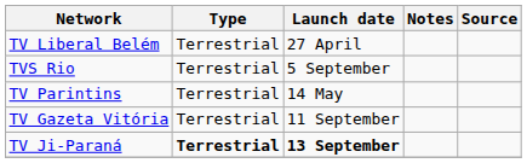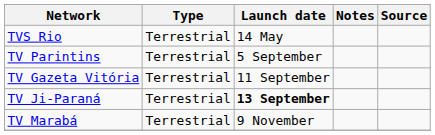 <table class="wikitable sortable">
 <tr>
 <th>Network</th>
 <th>Type</th>
 <th>Launch date</th>
 <th>Notes</th>
 <th>Source</th>
 </tr>
 <tr>
-<td><a href='#'>TV Liberal Belém</a></td>
-<td>Terrestrial</td>
-<td>27 April</td>
-<td></td>
-<td></td>
-</tr>
-<tr>
 <td><a href='#'>TVS Rio</a></td>
 <td>Terrestrial</td>
-<td>5 September</td>
+<td>14 May</td>
 <td></td>
 <td></td>
 </tr>
 <tr>
 <td><a href='#'>TV Parintins</a></td>
 <td>Terrestrial</td>
-<td>14 May</td>
+<td>5 September</td>
 <td></td>
 <td></td>
 </tr>
 <tr>
 <td><a href='#'>TV Gazeta Vitória</a></td>
 <td>Terrestrial</td>
 <td>11 September</td>
 <td></td>
 <td></td>
 </tr>
 <tr>
 <td><a href='#'>TV Ji-Paraná</a></td>
-<td><strong>Terrestrial</strong></td>
+<td>Terrestrial</td>
 <td><strong>13 September</strong></td>
+<td></td>
+<td></td>
+</tr>
+<tr>
+<td><a href='#'>TV Marabá</a></td>
+<td>Terrestrial</td>
+<td>9 November</td>
 <td></td>
 <td></td>
 </tr>
 <tr>
 </tr>
 </table>
